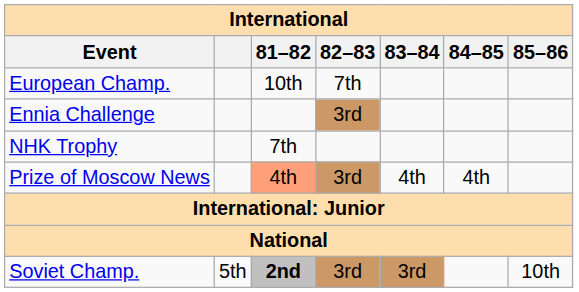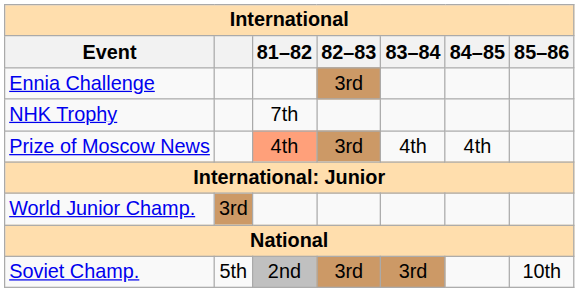 <table class="wikitable" style="text-align:center">
 <tr>
 <th style="background-color: #ffdead; " colspan=7 align=center>International</th>
 </tr>
 <tr>
 <th>Event</th>
 <th></th>
 <th>81–82</th>
 <th>82–83</th>
 <th>83–84</th>
 <th>84–85</th>
 <th>85–86</th>
-</tr>
-<tr>
-<td align=left><a href='#'>European Champ.</a></td>
-<td></td>
-<td>10th</td>
-<td>7th</td>
-<td></td>
-<td></td>
-<td></td>
 </tr>
 <tr>
 <td align=left><a href='#'>Ennia Challenge</a></td>
 <td></td>
 <td></td>
 <td bgcolor=cc9966>3rd</td>
 <td></td>
 <td></td>
 <td></td>
 </tr>
 <tr>
 <td align=left><a href='#'>NHK Trophy</a></td>
 <td></td>
 <td>7th</td>
 <td></td>
 <td></td>
 <td></td>
 <td></td>
 </tr>
 <tr>
 <td align=left><a href='#'>Prize of Moscow News</a></td>
 <td></td>
 <td style="background: lightsalmon;">4th</td>
 <td bgcolor=cc9966>3rd</td>
 <td>4th</td>
 <td>4th</td>
 <td></td>
 </tr>
 <tr>
 <th style="background-color: #ffdead; " colspan=7 align=center>International: Junior</th>
 </tr>
 <tr>
+<td align=left><a href='#'>World Junior Champ.</a></td>
+<td bgcolor=cc9966>3rd</td>
+<td></td>
+<td></td>
+<td></td>
+<td></td>
+<td></td>
+</tr>
+<tr>
 <th style="background-color: #ffdead; " colspan=7 align=center>National</th>
 </tr>
 <tr>
 <td align=left><a href='#'>Soviet Champ.</a></td>
 <td>5th</td>
-<td bgcolor=silver><strong>2nd</strong></td>
+<td bgcolor=silver>2nd</td>
 <td bgcolor=cc9966>3rd</td>
 <td bgcolor=cc9966>3rd</td>
 <td></td>
 <td>10th</td>
 </tr>
 </table>
